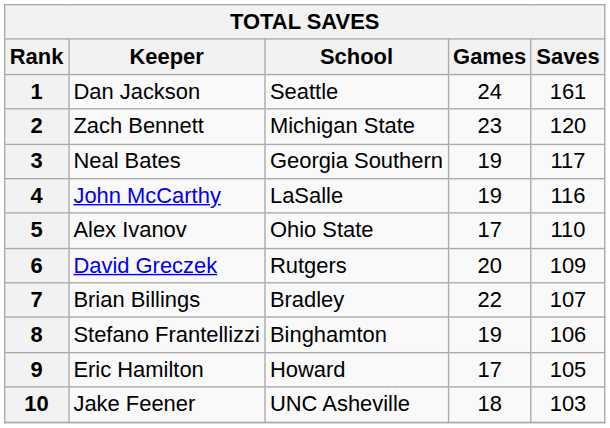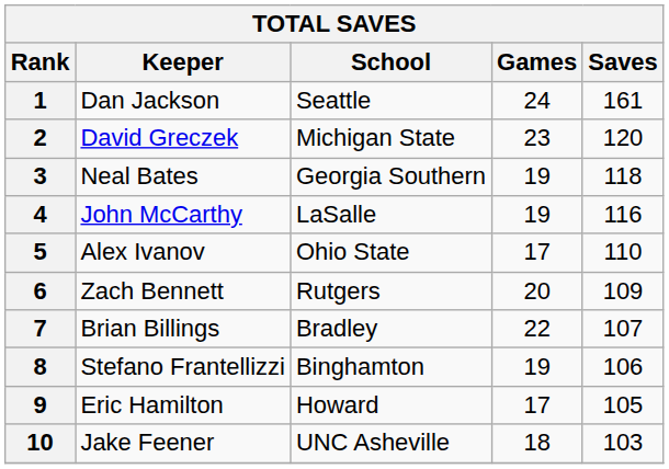 <table class="wikitable">
 <tr>
 <th colspan=5>TOTAL SAVES</th>
 </tr>
 <tr>
 <th>Rank</th>
 <th>Keeper</th>
 <th>School</th>
 <th>Games</th>
 <th>Saves</th>
 </tr>
 <tr>
 <th>1</th>
 <td>Dan Jackson</td>
 <td>Seattle</td>
 <td style="text-align:center;">24</td>
 <td style="text-align:center;">161</td>
 </tr>
 <tr>
 <th>2</th>
-<td>Zach Bennett</td>
+<td><a href='#'>David Greczek</a></td>
 <td>Michigan State</td>
 <td style="text-align:center;">23</td>
 <td style="text-align:center;">120</td>
 </tr>
 <tr>
 <th>3</th>
 <td>Neal Bates</td>
 <td>Georgia Southern</td>
 <td style="text-align:center;">19</td>
-<td style="text-align:center;">117</td>
+<td style="text-align:center;">118</td>
 </tr>
 <tr>
 <th>4</th>
 <td><a href='#'>John McCarthy</a></td>
 <td>LaSalle</td>
 <td style="text-align:center;">19</td>
 <td style="text-align:center;">116</td>
 </tr>
 <tr>
 <th>5</th>
 <td>Alex Ivanov</td>
 <td>Ohio State</td>
 <td style="text-align:center;">17</td>
 <td style="text-align:center;">110</td>
 </tr>
 <tr>
 <th>6</th>
-<td><a href='#'>David Greczek</a></td>
+<td>Zach Bennett</td>
 <td>Rutgers</td>
 <td style="text-align:center;">20</td>
 <td style="text-align:center;">109</td>
 </tr>
 <tr>
 <th>7</th>
 <td>Brian Billings</td>
 <td>Bradley</td>
 <td style="text-align:center;">22</td>
 <td style="text-align:center;">107</td>
 </tr>
 <tr>
 <th>8</th>
 <td>Stefano Frantellizzi</td>
 <td>Binghamton</td>
 <td style="text-align:center;">19</td>
 <td style="text-align:center;">106</td>
 </tr>
 <tr>
 <th>9</th>
 <td>Eric Hamilton</td>
 <td>Howard</td>
 <td style="text-align:center;">17</td>
 <td style="text-align:center;">105</td>
 </tr>
 <tr>
 <th>10</th>
 <td>Jake Feener</td>
 <td>UNC Asheville</td>
 <td style="text-align:center;">18</td>
 <td style="text-align:center;">103</td>
 </tr>
 <tr>
 </tr>
 </table>
